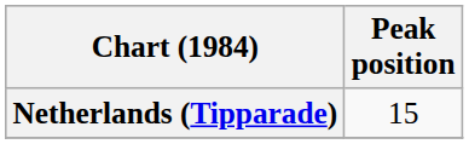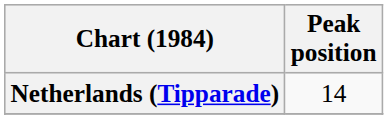 <table class="wikitable sortable plainrowheaders" style="text-align:center">
 <tr>
 <th scope="col">Chart (1984)</th>
 <th scope="col">Peak<br>position</th>
 </tr>
 <tr>
 <th scope="row">Netherlands (<a href='#'>Tipparade</a>)</th>
-<td>15</td>
+<td>14</td>
 </tr>
 <tr>
 </tr>
 <tr>
 </tr>
 </table>
